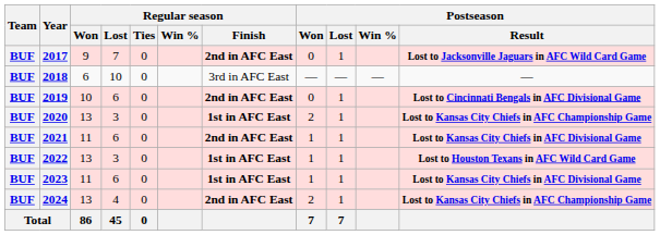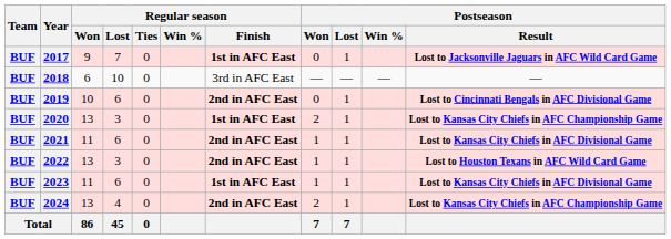 <table class="wikitable" style="font-size: 95%; text-align:center;">
 <tr>
 <th rowspan="2">Team</th>
 <th rowspan="2">Year</th>
 <th colspan="5">Regular season</th>
 <th colspan="4">Postseason</th>
 </tr>
 <tr>
 <th>Won</th>
 <th>Lost</th>
 <th>Ties</th>
 <th>Win %</th>
 <th>Finish</th>
 <th>Won</th>
 <th>Lost</th>
 <th>Win %</th>
 <th>Result</th>
 </tr>
 <tr style="background:#fdd">
 <th><a href='#'>BUF</a></th>
 <th><a href='#'>2017</a></th>
 <td>9</td>
 <td>7</td>
 <td>0</td>
 <td></td>
-<td><strong>2nd in AFC East</strong></td>
+<td><strong>1st in AFC East</strong></td>
 <td>0</td>
 <td>1</td>
 <td></td>
 <td><small><strong>Lost to <a href='#'>Jacksonville Jaguars</a> in <a href='#'>AFC Wild Card Game</a></strong></small></td>
 </tr>
 <tr>
 <th><a href='#'>BUF</a></th>
 <th><a href='#'>2018</a></th>
 <td>6</td>
 <td>10</td>
 <td>0</td>
 <td></td>
 <td>3rd in AFC East</td>
 <td>—</td>
 <td>—</td>
 <td>—</td>
 <td>—</td>
 </tr>
 <tr style="background:#fdd">
 <th><a href='#'>BUF</a></th>
 <th><a href='#'>2019</a></th>
 <td>10</td>
 <td>6</td>
 <td>0</td>
 <td></td>
 <td><strong>2nd in AFC East</strong></td>
 <td>0</td>
 <td>1</td>
 <td></td>
 <td><small><strong>Lost to <a href='#'>Cincinnati Bengals</a> in <a href='#'>AFC Divisional Game</a></strong></small></td>
 </tr>
 <tr style="background:#fdd">
 <th><a href='#'>BUF</a></th>
 <th><a href='#'>2020</a></th>
 <td>13</td>
 <td>3</td>
 <td>0</td>
 <td></td>
 <td><strong>1st in AFC East</strong></td>
 <td>2</td>
 <td>1</td>
 <td></td>
 <td><small><strong>Lost to <a href='#'>Kansas City Chiefs</a> in <a href='#'>AFC Championship Game</a></strong></small></td>
 </tr>
 <tr style="background:#fdd">
 <th><a href='#'>BUF</a></th>
 <th><a href='#'>2021</a></th>
 <td>11</td>
 <td>6</td>
 <td>0</td>
 <td></td>
 <td><strong>2nd in AFC East</strong></td>
 <td>1</td>
 <td>1</td>
 <td></td>
 <td><small><strong>Lost to <a href='#'>Kansas City Chiefs</a> in <a href='#'>AFC Divisional Game</a></strong></small></td>
 </tr>
 <tr style="background:#fdd">
 <th><a href='#'>BUF</a></th>
 <th><a href='#'>2022</a></th>
 <td>13</td>
 <td>3</td>
 <td>0</td>
 <td></td>
-<td><strong>1st in AFC East</strong></td>
+<td><strong>2nd in AFC East</strong></td>
 <td>1</td>
 <td>1</td>
 <td></td>
 <td><small><strong>Lost to <a href='#'>Houston Texans</a> in <a href='#'>AFC Wild Card Game</a></strong></small></td>
 </tr>
 <tr style="background:#fdd">
 <th><a href='#'>BUF</a></th>
 <th><a href='#'>2023</a></th>
 <td>11</td>
 <td>6</td>
 <td>0</td>
 <td></td>
 <td><strong>1st in AFC East</strong></td>
 <td>1</td>
 <td>1</td>
 <td></td>
 <td><small><strong>Lost to <a href='#'>Kansas City Chiefs</a> in <a href='#'>AFC Divisional Game</a></strong></small></td>
 </tr>
 <tr style="background:#fdd">
 <th><a href='#'>BUF</a></th>
 <th><a href='#'>2024</a></th>
 <td>13</td>
 <td>4</td>
 <td>0</td>
 <td></td>
 <td><strong>2nd in AFC East</strong></td>
 <td>2</td>
 <td>1</td>
 <td></td>
 <td><small><strong>Lost to <a href='#'>Kansas City Chiefs</a> in <a href='#'>AFC Championship Game</a></strong></small></td>
 </tr>
 <tr>
 <th colspan="2">Total</th>
 <th>86</th>
 <th>45</th>
 <th>0</th>
 <th></th>
 <th></th>
 <th>7</th>
 <th>7</th>
 <th></th>
 <th></th>
 </tr>
 </table>
